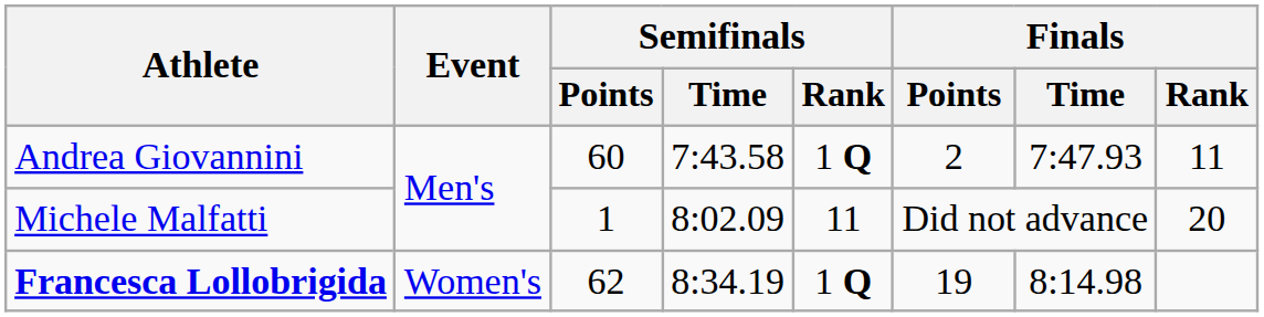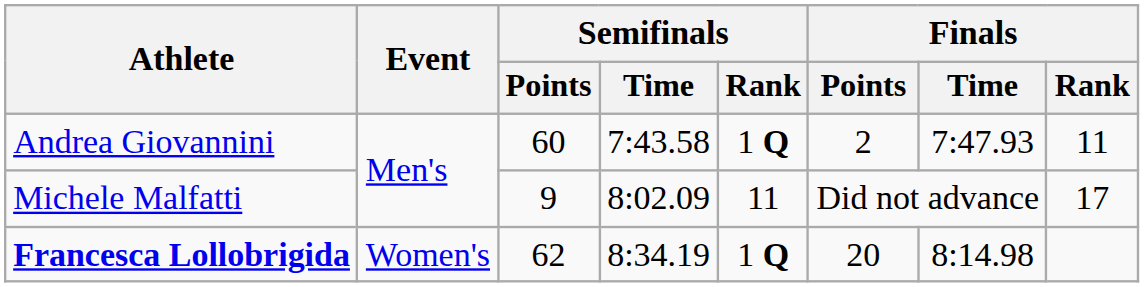 <table class=wikitable style=font-size:90%;text-align:center>
 <tr>
 <th rowspan=2>Athlete</th>
 <th rowspan=2>Event</th>
 <th colspan=3>Semifinals</th>
 <th colspan=3>Finals</th>
 </tr>
 <tr style="font-size:95%">
 <th>Points</th>
 <th>Time</th>
 <th>Rank</th>
 <th>Points</th>
 <th>Time</th>
 <th>Rank</th>
 </tr>
 <tr>
 <td align=left><a href='#'>Andrea Giovannini</a></td>
 <td align=left rowspan=2><a href='#'>Men's</a></td>
 <td>60</td>
 <td>7:43.58</td>
 <td>1 <strong>Q</strong></td>
 <td>2</td>
 <td>7:47.93</td>
 <td>11</td>
 </tr>
 <tr>
 <td align=left><a href='#'>Michele Malfatti</a></td>
-<td>1</td>
+<td>9</td>
 <td>8:02.09</td>
 <td>11</td>
 <td colspan=2>Did not advance</td>
-<td>20</td>
+<td>17</td>
 </tr>
 <tr>
 <td align=left><strong><a href='#'>Francesca Lollobrigida</a></strong></td>
 <td align=left><a href='#'>Women's</a></td>
 <td>62</td>
 <td>8:34.19</td>
 <td>1 <strong>Q</strong></td>
-<td>19</td>
+<td>20</td>
 <td>8:14.98</td>
 <td></td>
 </tr>
 </table>
